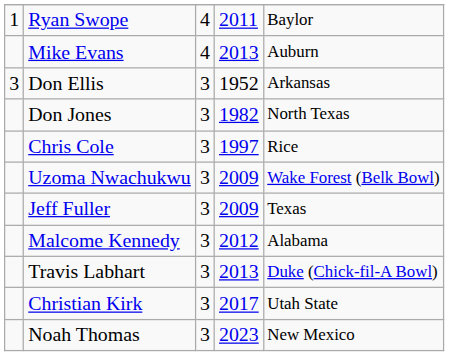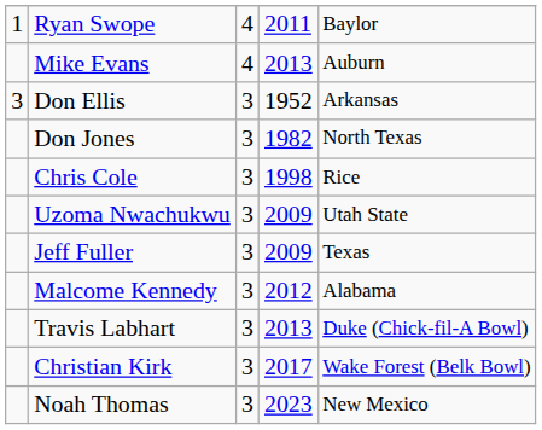 <table class="wikitable">
 <tr>
 </tr>
 <tr>
 <td>1</td>
 <td><a href='#'>Ryan Swope</a></td>
 <td>4</td>
 <td><a href='#'>2011</a></td>
 <td style="font-size:85%;">Baylor</td>
 </tr>
 <tr>
 <td></td>
 <td><a href='#'>Mike Evans</a></td>
 <td>4</td>
 <td><a href='#'>2013</a></td>
 <td style="font-size:85%;">Auburn</td>
 </tr>
 <tr>
 <td>3</td>
 <td>Don Ellis</td>
 <td>3</td>
 <td>1952</td>
 <td style="font-size:85%;">Arkansas</td>
 </tr>
 <tr>
 <td></td>
 <td>Don Jones</td>
 <td>3</td>
 <td><a href='#'>1982</a></td>
 <td style="font-size:85%;">North Texas</td>
 </tr>
 <tr>
 <td></td>
 <td><a href='#'>Chris Cole</a></td>
 <td>3</td>
-<td><a href='#'>1997</a></td>
+<td><a href='#'>1998</a></td>
 <td style="font-size:85%;">Rice</td>
 </tr>
 <tr>
 <td></td>
 <td><a href='#'>Uzoma Nwachukwu</a></td>
 <td>3</td>
 <td><a href='#'>2009</a></td>
-<td style="font-size:85%;"><a href='#'>Wake Forest</a> (<a href='#'>Belk Bowl</a>)</td>
+<td style="font-size:85%;">Utah State</td>
 </tr>
 <tr>
 <td></td>
 <td><a href='#'>Jeff Fuller</a></td>
 <td>3</td>
 <td><a href='#'>2009</a></td>
 <td style="font-size:85%;">Texas</td>
 </tr>
 <tr>
 <td></td>
 <td><a href='#'>Malcome Kennedy</a></td>
 <td>3</td>
 <td><a href='#'>2012</a></td>
 <td style="font-size:85%;">Alabama</td>
 </tr>
 <tr>
 <td></td>
 <td>Travis Labhart</td>
 <td>3</td>
 <td><a href='#'>2013</a></td>
 <td style="font-size:85%;"><a href='#'>Duke</a> (<a href='#'>Chick-fil-A Bowl</a>)</td>
 </tr>
 <tr>
 <td></td>
 <td><a href='#'>Christian Kirk</a></td>
 <td>3</td>
 <td><a href='#'>2017</a></td>
-<td style="font-size:85%;">Utah State</td>
+<td style="font-size:85%;"><a href='#'>Wake Forest</a> (<a href='#'>Belk Bowl</a>)</td>
 </tr>
 <tr>
 <td></td>
 <td>Noah Thomas</td>
 <td>3</td>
 <td><a href='#'>2023</a></td>
 <td style="font-size:85%;">New Mexico</td>
 </tr>
 </table>
